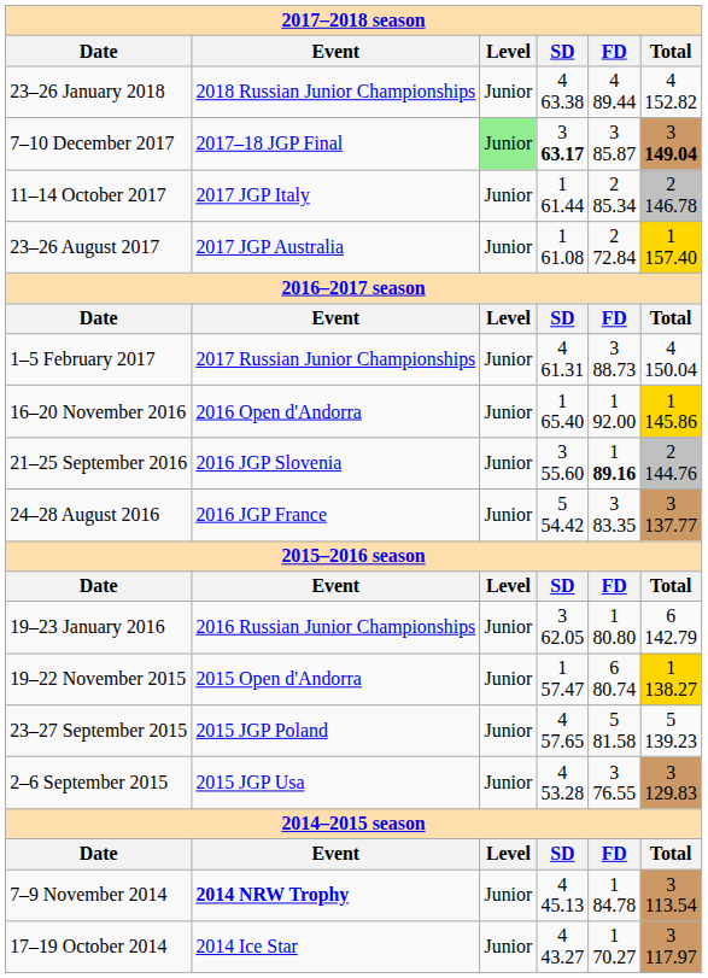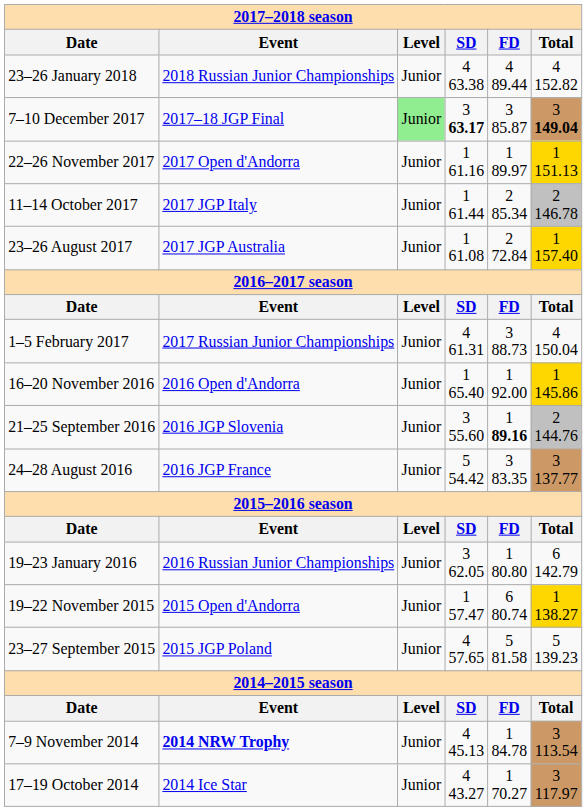 <table class="wikitable">
 <tr>
 <td style="background-color: #ffdead; " colspan=6 align=center><a href='#'><strong>2017–2018 season</strong></a></td>
 </tr>
 <tr>
 <th>Date</th>
 <th>Event</th>
 <th>Level</th>
 <th><a href='#'>SD</a></th>
 <th><a href='#'>FD</a></th>
 <th>Total</th>
 </tr>
 <tr>
 <td>23–26 January 2018</td>
 <td><a href='#'>2018 Russian Junior Championships</a></td>
 <td>Junior</td>
 <td align=center>4 <br> 63.38</td>
 <td align=center>4 <br> 89.44</td>
 <td align=center>4 <br> 152.82</td>
 </tr>
 <tr>
 <td>7–10 December 2017</td>
 <td><a href='#'>2017–18 JGP Final</a></td>
 <td style="background: lightgreen;">Junior</td>
 <td align=center>3 <br> <strong>63.17</strong></td>
 <td align=center>3 <br> 85.87</td>
 <td align=center bgcolor=cc9966>3 <br> <strong>149.04</strong></td>
+</tr>
+<tr>
+<td>22–26 November 2017</td>
+<td><a href='#'>2017 Open d'Andorra</a></td>
+<td>Junior</td>
+<td align=center>1 <br> 61.16</td>
+<td align=center>1 <br> 89.97</td>
+<td align=center bgcolor=gold>1 <br> 151.13</td>
 </tr>
 <tr>
 <td>11–14 October 2017</td>
 <td><a href='#'>2017 JGP Italy</a></td>
 <td>Junior</td>
 <td align=center>1 <br> 61.44</td>
 <td align=center>2 <br> 85.34</td>
 <td align=center bgcolor=silver>2 <br> 146.78</td>
 </tr>
 <tr>
 <td>23–26 August 2017</td>
 <td><a href='#'>2017 JGP Australia</a></td>
 <td>Junior</td>
 <td align=center>1 <br> 61.08</td>
 <td align=center>2 <br> 72.84</td>
 <td align=center bgcolor=gold>1 <br> 157.40</td>
 </tr>
 <tr>
 <td style="background-color: #ffdead; " colspan=6 align=center><a href='#'><strong>2016–2017 season</strong></a></td>
 </tr>
 <tr>
 <th>Date</th>
 <th>Event</th>
 <th>Level</th>
 <th><a href='#'>SD</a></th>
 <th><a href='#'>FD</a></th>
 <th>Total</th>
 </tr>
 <tr>
 <td>1–5 February 2017</td>
 <td><a href='#'>2017 Russian Junior Championships</a></td>
 <td>Junior</td>
 <td align=center>4 <br> 61.31</td>
 <td align=center>3 <br> 88.73</td>
 <td align=center>4 <br> 150.04</td>
 </tr>
 <tr>
 <td>16–20 November 2016</td>
 <td><a href='#'>2016 Open d'Andorra</a></td>
 <td>Junior</td>
 <td align=center>1 <br> 65.40</td>
 <td align=center>1 <br> 92.00</td>
 <td align=center bgcolor=gold>1 <br> 145.86</td>
 </tr>
 <tr>
 <td>21–25 September 2016</td>
 <td><a href='#'>2016 JGP Slovenia</a></td>
 <td>Junior</td>
 <td align=center>3 <br> 55.60</td>
 <td align=center>1 <br> <strong>89.16</strong></td>
 <td align=center bgcolor=silver>2 <br> 144.76</td>
 </tr>
 <tr>
 <td>24–28 August 2016</td>
 <td><a href='#'>2016 JGP France</a></td>
 <td>Junior</td>
 <td align=center>5 <br> 54.42</td>
 <td align=center>3 <br> 83.35</td>
 <td align=center bgcolor=cc9966>3 <br> 137.77</td>
 </tr>
 <tr>
 <td style="background-color: #ffdead; " colspan=6 align=center><a href='#'><strong>2015–2016 season</strong></a></td>
 </tr>
 <tr>
 <th>Date</th>
 <th>Event</th>
 <th>Level</th>
 <th><a href='#'>SD</a></th>
 <th><a href='#'>FD</a></th>
 <th>Total</th>
 </tr>
 <tr>
 <td>19–23 January 2016</td>
 <td><a href='#'>2016 Russian Junior Championships</a></td>
 <td>Junior</td>
 <td align=center>3 <br> 62.05</td>
 <td align=center>1 <br> 80.80</td>
 <td align=center>6 <br> 142.79</td>
 </tr>
 <tr>
 <td>19–22 November 2015</td>
 <td><a href='#'>2015 Open d'Andorra</a></td>
 <td>Junior</td>
 <td align=center>1 <br> 57.47</td>
 <td align=center>6 <br> 80.74</td>
 <td align=center bgcolor=gold>1 <br> 138.27</td>
 </tr>
 <tr>
 <td>23–27 September 2015</td>
 <td><a href='#'>2015 JGP Poland</a></td>
 <td>Junior</td>
 <td align=center>4 <br> 57.65</td>
 <td align=center>5 <br> 81.58</td>
 <td align=center>5 <br> 139.23</td>
 </tr>
 <tr>
-<td>2–6 September 2015</td>
-<td><a href='#'>2015 JGP Usa</a></td>
-<td>Junior</td>
-<td align=center>4 <br> 53.28</td>
-<td align=center>3 <br> 76.55</td>
-<td align=center bgcolor=cc9966>3 <br> 129.83</td>
-</tr>
-<tr>
 <td style="background-color: #ffdead; " colspan=6 align=center><a href='#'><strong>2014–2015 season</strong></a></td>
 </tr>
 <tr>
 <th>Date</th>
 <th>Event</th>
 <th>Level</th>
 <th><a href='#'>SD</a></th>
 <th><a href='#'>FD</a></th>
 <th>Total</th>
 </tr>
 <tr>
 <td>7–9 November 2014</td>
 <td><strong><a href='#'>2014 NRW Trophy</a></strong></td>
 <td>Junior</td>
 <td align=center>4 <br> 45.13</td>
 <td align=center>1 <br> 84.78</td>
 <td align=center bgcolor=cc9966>3 <br> 113.54</td>
 </tr>
 <tr>
 <td>17–19 October 2014</td>
 <td><a href='#'>2014 Ice Star</a></td>
 <td>Junior</td>
 <td align=center>4 <br> 43.27</td>
 <td align=center>1 <br> 70.27</td>
 <td align=center bgcolor=cc9966>3 <br> 117.97</td>
 </tr>
 </table>
